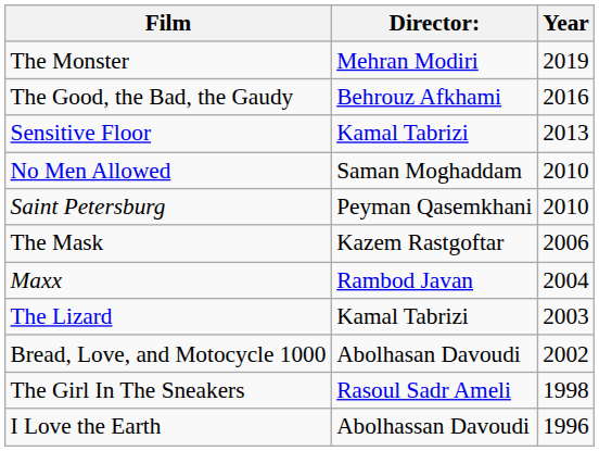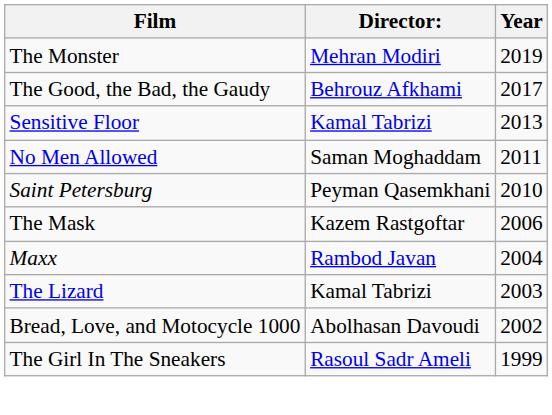 <table class="wikitable">
 <tr>
 <th>Film</th>
 <th>Director:</th>
 <th>Year</th>
 </tr>
 <tr>
 <td>The Monster</td>
 <td><a href='#'>Mehran Modiri</a></td>
 <td>2019</td>
 </tr>
 <tr>
 <td>The Good, the Bad, the Gaudy</td>
 <td><a href='#'>Behrouz Afkhami</a></td>
-<td>2016</td>
+<td>2017</td>
 </tr>
 <tr>
 <td><a href='#'>Sensitive Floor</a></td>
 <td><a href='#'>Kamal Tabrizi</a></td>
 <td>2013</td>
 </tr>
 <tr>
 <td><a href='#'>No Men Allowed</a></td>
 <td>Saman Moghaddam</td>
-<td>2010</td>
+<td>2011</td>
 </tr>
 <tr>
 <td><em>Saint Petersburg  </em></td>
 <td>Peyman Qasemkhani</td>
 <td>2010</td>
 </tr>
 <tr>
 <td>The Mask</td>
 <td>Kazem Rastgoftar</td>
 <td>2006</td>
 </tr>
 <tr>
 <td><em>Maxx</em></td>
 <td><a href='#'>Rambod Javan</a></td>
 <td>2004</td>
 </tr>
 <tr>
 <td><a href='#'>The Lizard</a></td>
 <td>Kamal Tabrizi</td>
 <td>2003</td>
 </tr>
 <tr>
 <td>Bread, Love, and Motocycle 1000</td>
 <td>Abolhasan Davoudi</td>
 <td>2002</td>
 </tr>
 <tr>
 <td>The Girl In The Sneakers</td>
 <td><a href='#'>Rasoul Sadr Ameli</a></td>
-<td>1998</td>
-</tr>
-<tr>
-<td>I Love the Earth</td>
-<td>Abolhassan Davoudi</td>
-<td>1996</td>
+<td>1999</td>
 </tr>
 </table>
